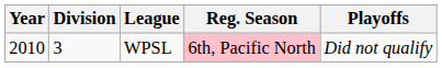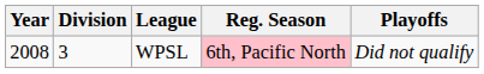 <table class="wikitable">
 <tr>
 <th>Year</th>
 <th>Division</th>
 <th>League</th>
 <th>Reg. Season</th>
 <th>Playoffs</th>
 </tr>
 <tr>
-<td>2010</td>
+<td>2008</td>
 <td>3</td>
 <td>WPSL</td>
 <td style="background: pink;">6th, Pacific North</td>
 <td><em>Did not qualify</em></td>
 </tr>
 </table>
